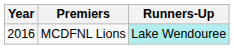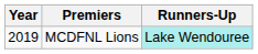 <table class="wikitable">
 <tr>
 <th>Year</th>
 <th>Premiers</th>
 <th>Runners-Up</th>
 </tr>
 <tr>
-<td>2016</td>
+<td>2019</td>
 <td>MCDFNL Lions</td>
 <td style="background: paleturquoise;">Lake Wendouree</td>
 </tr>
 </table>
